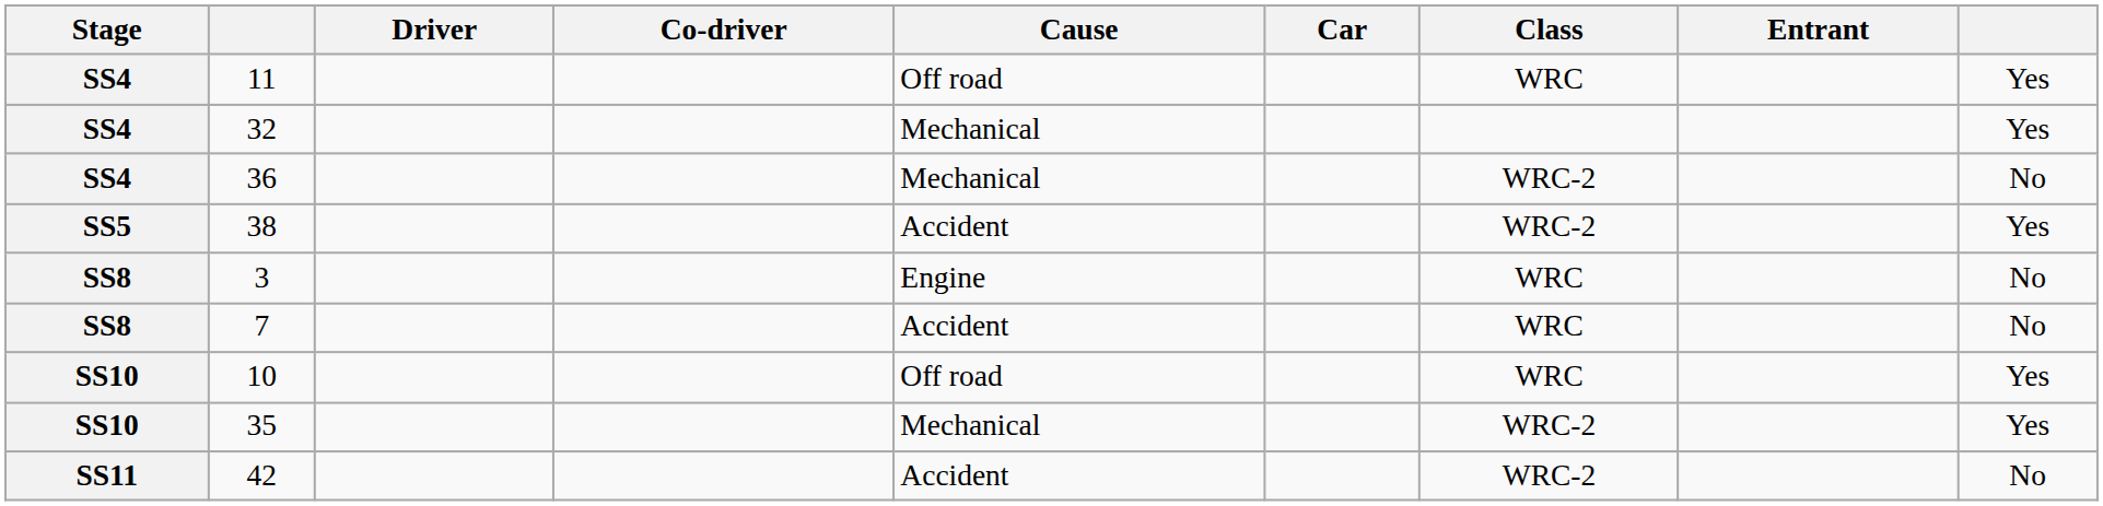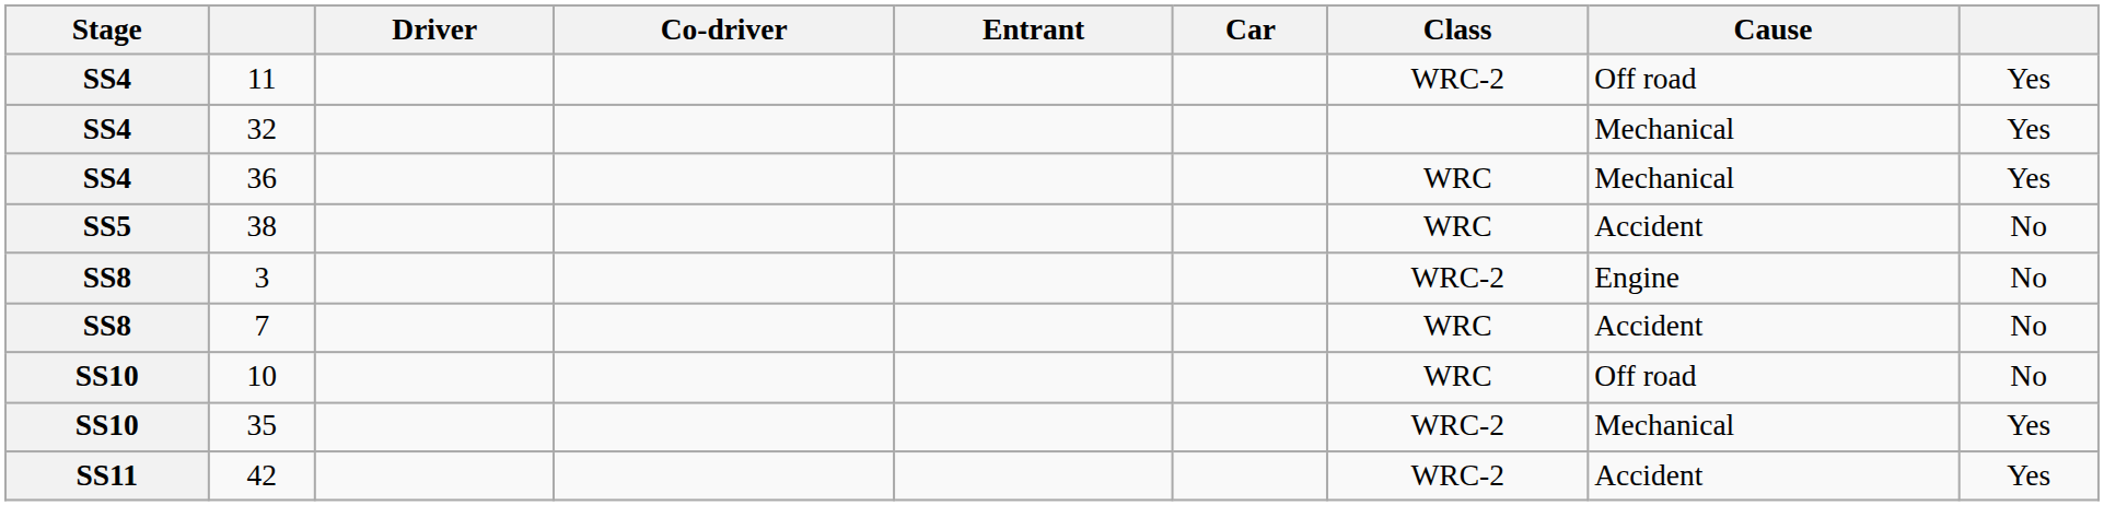 <table class="wikitable" width=75% style="font-size: 85%;">
 <tr>
 <th>Stage</th>
 <th></th>
 <th>Driver</th>
 <th>Co-driver</th>
-<th>Cause</th>
+<th>Entrant</th>
 <th>Car</th>
 <th>Class</th>
-<th>Entrant</th>
+<th>Cause</th>
 <th></th>
 </tr>
 <tr>
 <th>SS4</th>
 <td align="center">11</td>
 <td></td>
 <td></td>
+<td></td>
+<td></td>
+<td align="center">WRC-2</td>
 <td>Off road</td>
-<td></td>
-<td align="center">WRC</td>
-<td></td>
 <td align="center">Yes</td>
 </tr>
 <tr>
 <th>SS4</th>
 <td align="center">32</td>
 <td></td>
 <td></td>
-<td>Mechanical</td>
+<td></td>
 <td></td>
 <td align="center"></td>
-<td></td>
+<td>Mechanical</td>
 <td align="center">Yes</td>
 </tr>
 <tr>
 <th>SS4</th>
 <td align="center">36</td>
 <td></td>
 <td></td>
+<td></td>
+<td></td>
+<td align="center">WRC</td>
 <td>Mechanical</td>
-<td></td>
-<td align="center">WRC-2</td>
-<td></td>
-<td align="center">No</td>
+<td align="center">Yes</td>
 </tr>
 <tr>
 <th>SS5</th>
 <td align="center">38</td>
 <td></td>
 <td></td>
+<td></td>
+<td></td>
+<td align="center">WRC</td>
 <td>Accident</td>
-<td></td>
-<td align="center">WRC-2</td>
-<td></td>
-<td align="center">Yes</td>
+<td align="center">No</td>
 </tr>
 <tr>
 <th>SS8</th>
 <td align="center">3</td>
 <td></td>
 <td></td>
+<td></td>
+<td></td>
+<td align="center">WRC-2</td>
 <td>Engine</td>
-<td></td>
-<td align="center">WRC</td>
-<td></td>
 <td align="center">No</td>
 </tr>
 <tr>
 <th>SS8</th>
 <td align="center">7</td>
 <td></td>
 <td></td>
-<td>Accident</td>
+<td></td>
 <td></td>
 <td align="center">WRC</td>
-<td></td>
+<td>Accident</td>
 <td align="center">No</td>
 </tr>
 <tr>
 <th>SS10</th>
 <td align="center">10</td>
 <td></td>
 <td></td>
-<td>Off road</td>
+<td></td>
 <td></td>
 <td align="center">WRC</td>
-<td></td>
-<td align="center">Yes</td>
+<td>Off road</td>
+<td align="center">No</td>
 </tr>
 <tr>
 <th>SS10</th>
 <td align="center">35</td>
 <td></td>
 <td></td>
-<td>Mechanical</td>
+<td></td>
 <td></td>
 <td align="center">WRC-2</td>
-<td></td>
+<td>Mechanical</td>
 <td align="center">Yes</td>
 </tr>
 <tr>
 <th>SS11</th>
 <td align="center">42</td>
 <td></td>
 <td></td>
-<td>Accident</td>
+<td></td>
 <td></td>
 <td align="center">WRC-2</td>
-<td></td>
-<td align="center">No</td>
+<td>Accident</td>
+<td align="center">Yes</td>
 </tr>
 </table>
